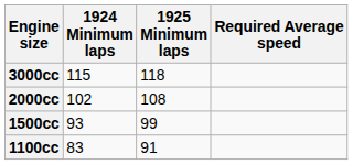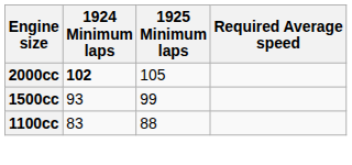 <table class="wikitable" style="font-size: 95%">
 <tr>
 <th>Engine<br> size</th>
 <th>1924<br>Minimum<br> laps</th>
 <th>1925<br>Minimum<br> laps</th>
 <th>Required Average<br> speed</th>
 </tr>
 <tr>
-<th>3000cc</th>
-<td>115</td>
-<td>118</td>
-<td></td>
-</tr>
-<tr>
 <th>2000cc</th>
-<td>102</td>
-<td>108</td>
+<td><strong>102</strong></td>
+<td>105</td>
 <td></td>
 </tr>
 <tr>
 <th>1500cc</th>
 <td>93</td>
 <td>99</td>
 <td></td>
 </tr>
 <tr>
 <th>1100cc</th>
 <td>83</td>
-<td>91</td>
+<td>88</td>
 <td></td>
 </tr>
 </table>
